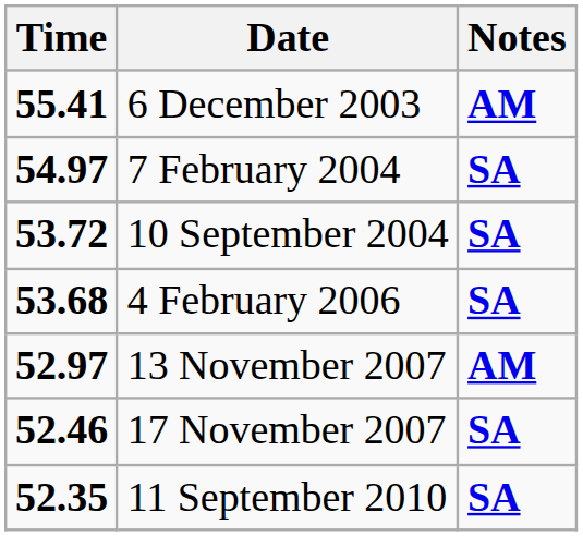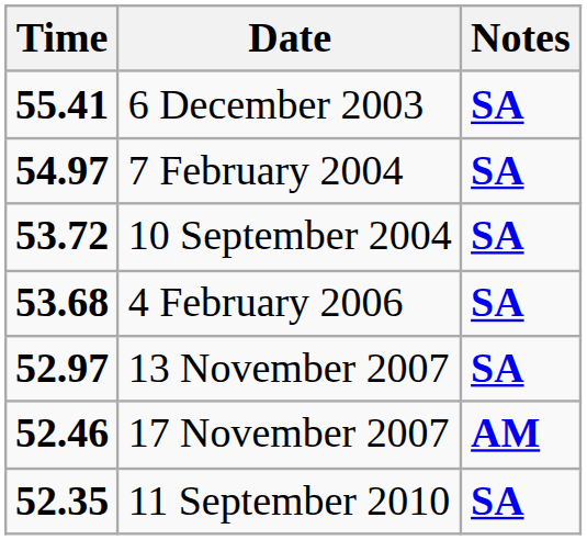 <table class="wikitable">
 <tr>
 <th>Time</th>
 <th>Date</th>
 <th>Notes</th>
 </tr>
 <tr>
 <td><strong>55.41</strong></td>
 <td>6 December 2003</td>
-<td><strong><a href='#'>AM</a></strong></td>
+<td><strong><a href='#'>SA</a></strong></td>
 </tr>
 <tr>
 <td><strong>54.97</strong></td>
 <td>7 February 2004</td>
 <td><strong><a href='#'>SA</a></strong></td>
 </tr>
 <tr>
 <td><strong>53.72</strong></td>
 <td>10 September 2004</td>
 <td><strong><a href='#'>SA</a></strong></td>
 </tr>
 <tr>
 <td><strong>53.68</strong></td>
 <td>4 February 2006</td>
 <td><strong><a href='#'>SA</a></strong></td>
 </tr>
 <tr>
 <td><strong>52.97</strong></td>
 <td>13 November 2007</td>
-<td><strong><a href='#'>AM</a></strong></td>
+<td><strong><a href='#'>SA</a></strong></td>
 </tr>
 <tr>
 <td><strong>52.46</strong></td>
 <td>17 November 2007</td>
-<td><strong><a href='#'>SA</a></strong></td>
+<td><strong><a href='#'>AM</a></strong></td>
 </tr>
 <tr>
 <td><strong>52.35</strong></td>
 <td>11 September 2010</td>
 <td><strong><a href='#'>SA</a></strong></td>
 </tr>
 </table>
